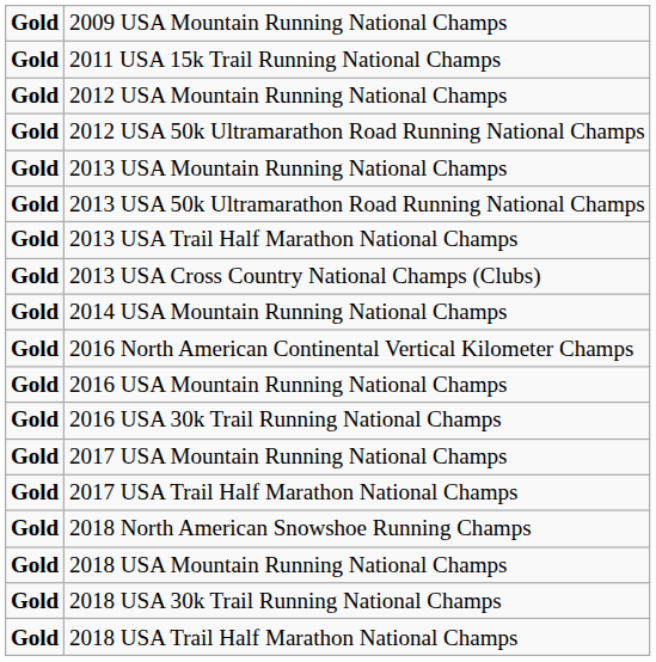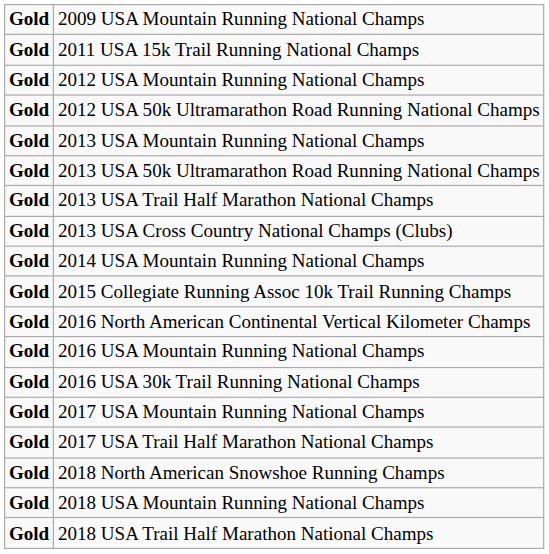 <table class="wikitable">
 <tr>
 <td><strong>Gold</strong></td>
 <td>2009 USA Mountain Running National Champs</td>
 </tr>
 <tr>
 <td><strong>Gold</strong></td>
 <td>2011 USA 15k Trail Running National Champs</td>
 </tr>
 <tr>
 <td><strong>Gold</strong></td>
 <td>2012 USA Mountain Running National Champs</td>
 </tr>
 <tr>
 <td><strong>Gold</strong></td>
 <td>2012 USA 50k Ultramarathon Road Running National Champs</td>
 </tr>
 <tr>
 <td><strong>Gold</strong></td>
 <td>2013 USA Mountain Running National Champs</td>
 </tr>
 <tr>
 <td><strong>Gold</strong></td>
 <td>2013 USA 50k Ultramarathon Road Running National Champs</td>
 </tr>
 <tr>
 <td><strong>Gold</strong></td>
 <td>2013 USA Trail Half Marathon National Champs</td>
 </tr>
 <tr>
 <td><strong>Gold</strong></td>
 <td>2013 USA Cross Country National Champs (Clubs)</td>
 </tr>
 <tr>
 <td><strong>Gold</strong></td>
 <td>2014 USA Mountain Running National Champs</td>
 </tr>
 <tr>
 <td><strong>Gold</strong></td>
+<td>2015 Collegiate Running Assoc 10k Trail Running Champs</td>
+</tr>
+<tr>
+<td><strong>Gold</strong></td>
 <td>2016 North American Continental Vertical Kilometer Champs</td>
 </tr>
 <tr>
 <td><strong>Gold</strong></td>
 <td>2016 USA Mountain Running National Champs</td>
 </tr>
 <tr>
 <td><strong>Gold</strong></td>
 <td>2016 USA 30k Trail Running National Champs</td>
 </tr>
 <tr>
 <td><strong>Gold</strong></td>
 <td>2017 USA Mountain Running National Champs</td>
 </tr>
 <tr>
 <td><strong>Gold</strong></td>
 <td>2017 USA Trail Half Marathon National Champs</td>
 </tr>
 <tr>
 <td><strong>Gold</strong></td>
 <td>2018 North American Snowshoe Running Champs</td>
 </tr>
 <tr>
 <td><strong>Gold</strong></td>
 <td>2018 USA Mountain Running National Champs</td>
 </tr>
 <tr>
 <td><strong>Gold</strong></td>
-<td>2018 USA 30k Trail Running National Champs</td>
-</tr>
-<tr>
-<td><strong>Gold</strong></td>
 <td>2018 USA Trail Half Marathon National Champs</td>
 </tr>
 </table>
